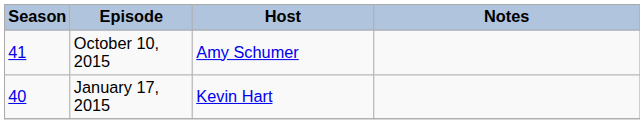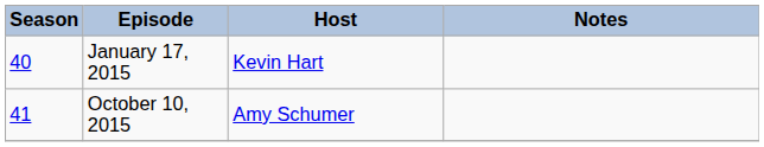 <table class="wikitable" style="width:100%;">
 <tr>
 <th style="background:#B0C4DE;" width="5%">Season</th>
 <th style="background:#B0C4DE;" width="20%">Episode</th>
 <th style="background:#B0C4DE;" width="30%">Host</th>
 <th style="background:#B0C4DE;" width="45%">Notes</th>
 </tr>
 <tr>
+<td><a href='#'>40</a></td>
+<td>January 17, 2015</td>
+<td><a href='#'>Kevin Hart</a></td>
+<td></td>
+</tr>
+<tr>
 <td><a href='#'>41</a></td>
 <td>October 10, 2015</td>
 <td><a href='#'>Amy Schumer</a></td>
 <td></td>
 </tr>
 <tr>
-<td><a href='#'>40</a></td>
-<td>January 17, 2015</td>
-<td><a href='#'>Kevin Hart</a></td>
-<td></td>
-</tr>
-<tr>
 </tr>
 </table>
